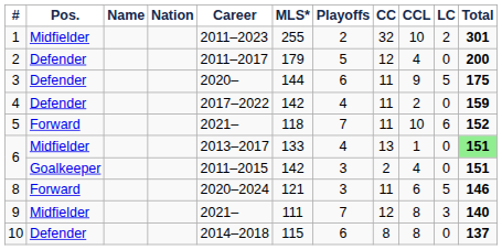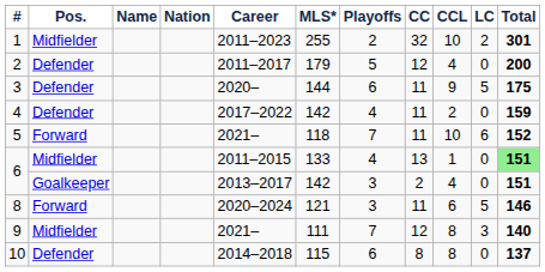 <table class="wikitable sortable" style="text-align:center;">
 <tr>
 <th style="background:#FFF; color:#14284B;" scope="col">#</th>
 <th style="background:#FFF; color:#14284B;" scope="col">Pos.</th>
 <th style="background:#FFF; color:#14284B;" scope="col">Name</th>
 <th style="background:#FFF; color:#14284B;" scope="col">Nation</th>
 <th style="background:#FFF; color:#14284B;" scope="col">Career</th>
 <th style="background:#FFF; color:#14284B;" scope="col">MLS*</th>
 <th style="background:#FFF; color:#14284B;" scope="col">Playoffs</th>
 <th style="background:#FFF; color:#14284B;" scope="col">CC</th>
 <th style="background:#FFF; color:#14284B;" scope="col">CCL</th>
 <th style="background:#FFF; color:#14284B;" scope="col">LC</th>
 <th style="background:#FFF; color:#14284B;" scope="col">Total</th>
 </tr>
 <tr>
 <td>1</td>
 <td style="text-align:left;"><a href='#'>Midfielder</a></td>
 <td style="text-align:left;"></td>
 <td style="text-align:left;"></td>
 <td style="text-align:left;">2011–2023</td>
 <td>255</td>
 <td>2</td>
 <td>32</td>
 <td>10</td>
 <td>2</td>
 <td><strong>301</strong></td>
 </tr>
 <tr>
 <td>2</td>
 <td style="text-align:left;"><a href='#'>Defender</a></td>
 <td style="text-align:left;"></td>
 <td style="text-align:left;"></td>
 <td style="text-align:left;">2011–2017</td>
 <td>179</td>
 <td>5</td>
 <td>12</td>
 <td>4</td>
 <td>0</td>
 <td><strong>200</strong></td>
 </tr>
 <tr>
 <td>3</td>
 <td style="text-align:left;"><a href='#'>Defender</a></td>
 <td style="text-align:left;"><strong></strong></td>
 <td style="text-align:left;"></td>
 <td style="text-align:left;">2020–</td>
 <td>144</td>
 <td>6</td>
 <td>11</td>
 <td>9</td>
 <td>5</td>
 <td><strong>175</strong></td>
 </tr>
 <tr>
 <td>4</td>
 <td style="text-align:left;"><a href='#'>Defender</a></td>
 <td style="text-align:left;"></td>
 <td style="text-align:left;"></td>
 <td style="text-align:left;">2017–2022</td>
 <td>142</td>
 <td>4</td>
 <td>11</td>
 <td>2</td>
 <td>0</td>
 <td><strong>159</strong></td>
 </tr>
 <tr>
 <td>5</td>
 <td style="text-align:left;"><a href='#'>Forward</a></td>
 <td style="text-align:left;"><strong></strong></td>
 <td style="text-align:left;"></td>
 <td style="text-align:left;">2021–</td>
 <td>118</td>
 <td>7</td>
 <td>11</td>
 <td>10</td>
 <td>6</td>
 <td><strong>152</strong></td>
 </tr>
 <tr>
 <td rowspan="2">6</td>
 <td style="text-align:left;"><a href='#'>Midfielder</a></td>
 <td style="text-align:left;"></td>
 <td style="text-align:left;"></td>
-<td style="text-align:left;">2013–2017</td>
+<td style="text-align:left;">2011–2015</td>
 <td>133</td>
 <td>4</td>
 <td>13</td>
 <td>1</td>
 <td>0</td>
 <td style="background: lightgreen;"><strong>151</strong></td>
 </tr>
 <tr>
 <td style="text-align:left;"><a href='#'>Goalkeeper</a></td>
 <td style="text-align:left;"></td>
 <td style="text-align:left;"></td>
-<td style="text-align:left;">2011–2015</td>
+<td style="text-align:left;">2013–2017</td>
 <td>142</td>
 <td>3</td>
 <td>2</td>
 <td>4</td>
 <td>0</td>
 <td><strong>151</strong></td>
 </tr>
 <tr>
 <td>8</td>
 <td style="text-align:left;"><a href='#'>Forward</a></td>
 <td style="text-align:left;"></td>
 <td style="text-align:left;"></td>
 <td style="text-align:left;">2020–2024</td>
 <td>121</td>
 <td>3</td>
 <td>11</td>
 <td>6</td>
 <td>5</td>
 <td><strong>146</strong></td>
 </tr>
 <tr>
 <td>9</td>
 <td style="text-align:left;"><a href='#'>Midfielder</a></td>
 <td style="text-align:left;"><strong></strong></td>
 <td style="text-align:left;"></td>
 <td style="text-align:left;">2021–</td>
 <td>111</td>
 <td>7</td>
 <td>12</td>
 <td>8</td>
 <td>3</td>
 <td><strong>140</strong></td>
 </tr>
 <tr>
 <td>10</td>
 <td style="text-align:left;"><a href='#'>Defender</a></td>
 <td style="text-align:left;"></td>
 <td style="text-align:left;"></td>
 <td style="text-align:left;">2014–2018</td>
 <td>115</td>
 <td>6</td>
 <td>8</td>
 <td>8</td>
 <td>0</td>
 <td><strong>137</strong></td>
 </tr>
 </table>
